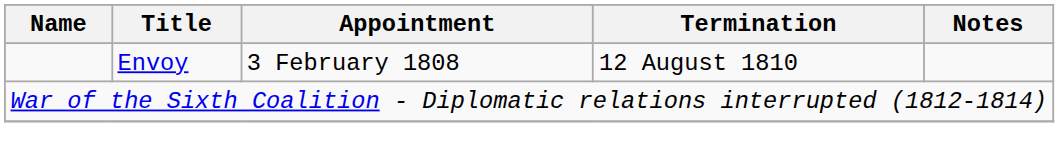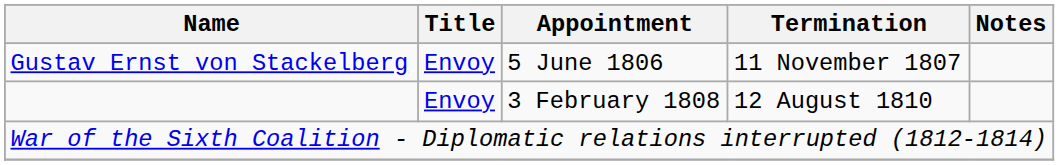 <table class="wikitable">
 <tr valign="middle">
 <th>Name</th>
 <th>Title</th>
 <th>Appointment</th>
 <th>Termination</th>
 <th>Notes</th>
+</tr>
+<tr>
+<td><a href='#'>Gustav Ernst von Stackelberg</a></td>
+<td><a href='#'>Envoy</a></td>
+<td>5 June 1806</td>
+<td>11 November 1807</td>
+<td></td>
 </tr>
 <tr>
 <td></td>
 <td><a href='#'>Envoy</a></td>
 <td>3 February 1808</td>
 <td>12 August 1810</td>
 <td></td>
 </tr>
 <tr>
 <td colspan="5"><em><a href='#'>War of the Sixth Coalition</a> - Diplomatic relations interrupted (1812-1814)</em></td>
 </tr>
 <tr>
 </tr>
 </table>
